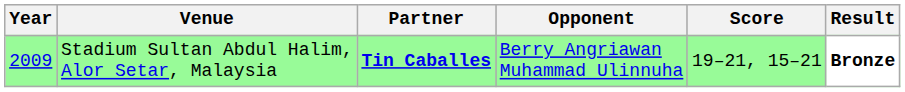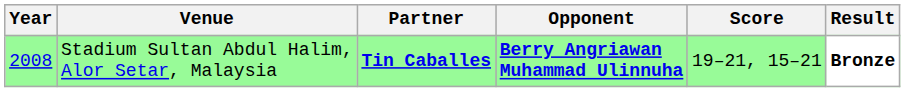 <table class="sortable wikitable" style="font-size: 90%;">
 <tr>
 <th>Year</th>
 <th>Venue</th>
 <th>Partner</th>
 <th>Opponent</th>
 <th>Score</th>
 <th>Result</th>
 </tr>
 <tr style="background:#98FB98">
-<td align="center"><a href='#'>2009</a></td>
+<td align="center"><a href='#'>2008</a></td>
 <td align="left">Stadium Sultan Abdul Halim,<br><a href='#'>Alor Setar</a>, Malaysia</td>
 <td align="left"><strong> <a href='#'>Tin Caballes</a></strong></td>
-<td align="left"> <a href='#'>Berry Angriawan</a><br> <a href='#'>Muhammad Ulinnuha</a></td>
+<td align="left"><strong> <a href='#'>Berry Angriawan</a><br> <a href='#'>Muhammad Ulinnuha</a></strong></td>
 <td align="left">19–21, 15–21</td>
 <td style="text-align:left; background:white"> <strong>Bronze</strong></td>
 </tr>
 </table>
